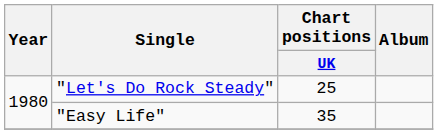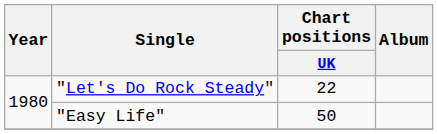 <table class="wikitable">
 <tr>
 <th rowspan="2">Year</th>
 <th rowspan="2">Single</th>
 <th colspan="1">Chart positions</th>
 <th rowspan="2">Album</th>
 </tr>
 <tr>
 <th style="width:3em;font-size:90%"><a href='#'>UK</a><br></th>
 </tr>
 <tr>
 <td rowspan="2">1980</td>
 <td>"<a href='#'>Let's Do Rock Steady</a>"</td>
-<td align="center">25</td>
+<td align="center">22</td>
 <td></td>
 </tr>
 <tr>
 <td>"Easy Life"</td>
-<td align="center">35</td>
+<td align="center">50</td>
 <td></td>
 </tr>
 <tr>
 </tr>
 </table>
